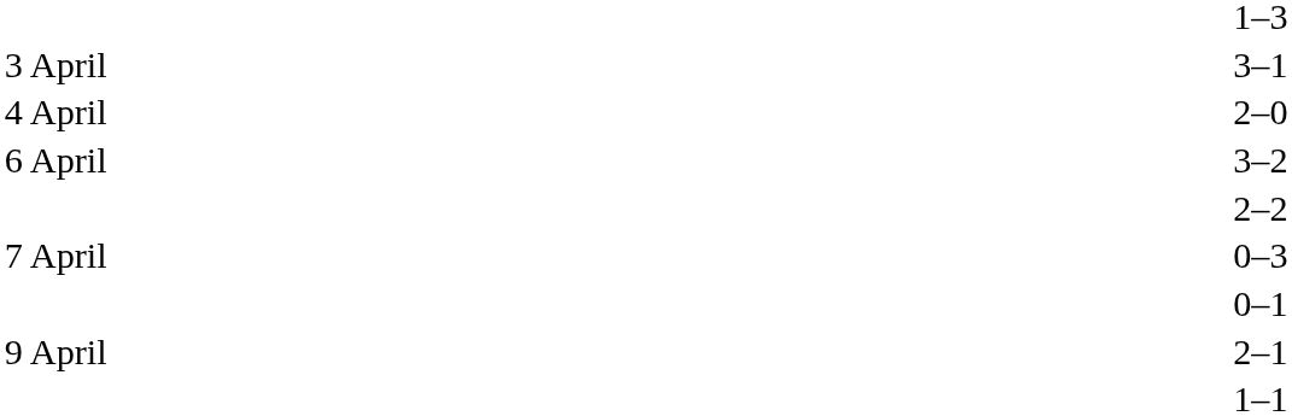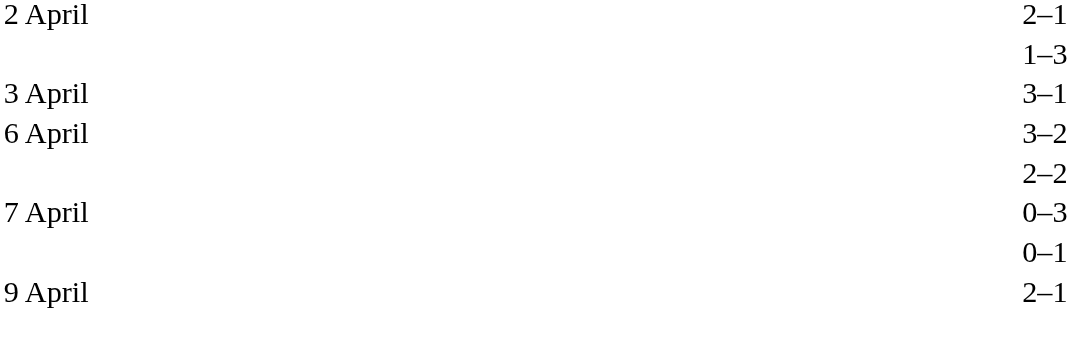 <table cellspacing=1 width=70%>
 <tr>
 <th width=25%></th>
 <th width=30%></th>
 <th width=15%></th>
 <th width=30%></th>
+</tr>
+<tr>
+<td>2 April</td>
+<td align=right></td>
+<td align=center>2–1</td>
+<td></td>
 </tr>
 <tr>
 <td></td>
 <td align=right></td>
 <td align=center>1–3</td>
 <td></td>
 </tr>
 <tr>
 <td>3 April</td>
 <td align=right></td>
 <td align=center>3–1</td>
-<td></td>
-</tr>
-<tr>
-<td>4 April</td>
-<td align=right></td>
-<td align=center>2–0</td>
 <td></td>
 </tr>
 <tr>
 <td>6 April</td>
 <td align=right></td>
 <td align=center>3–2</td>
 <td></td>
 </tr>
 <tr>
 <td></td>
 <td align=right></td>
 <td align=center>2–2</td>
 <td></td>
 </tr>
 <tr>
 <td>7 April</td>
 <td align=right></td>
 <td align=center>0–3</td>
 <td></td>
 </tr>
 <tr>
 <td></td>
 <td align=right></td>
 <td align=center>0–1</td>
 <td></td>
 </tr>
 <tr>
 <td>9 April</td>
 <td align=right></td>
 <td align=center>2–1</td>
 <td></td>
 </tr>
-<tr>
-<td></td>
-<td align=right></td>
-<td align=center>1–1</td>
-<td></td>
-</tr>
 </table>
